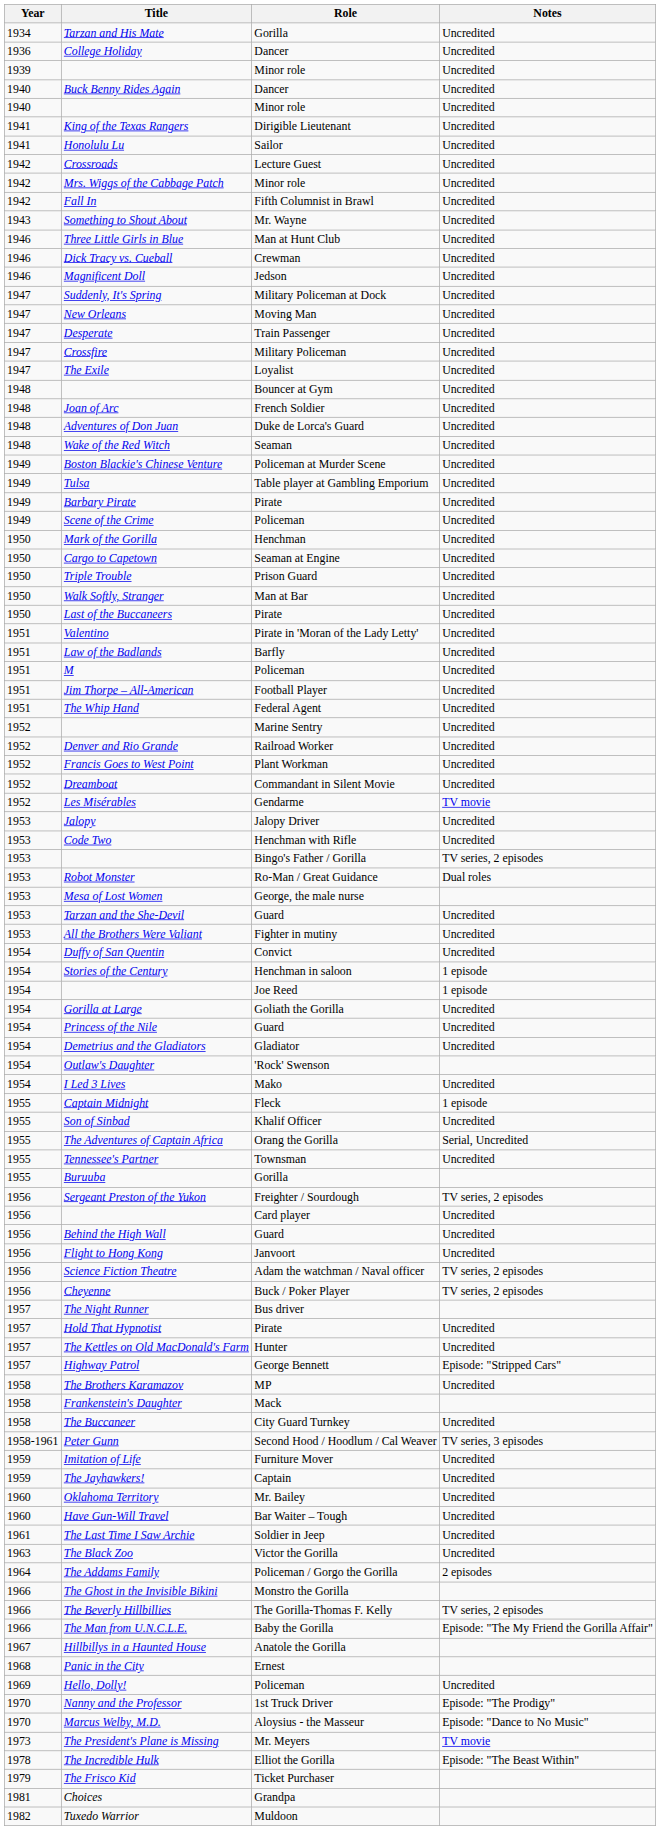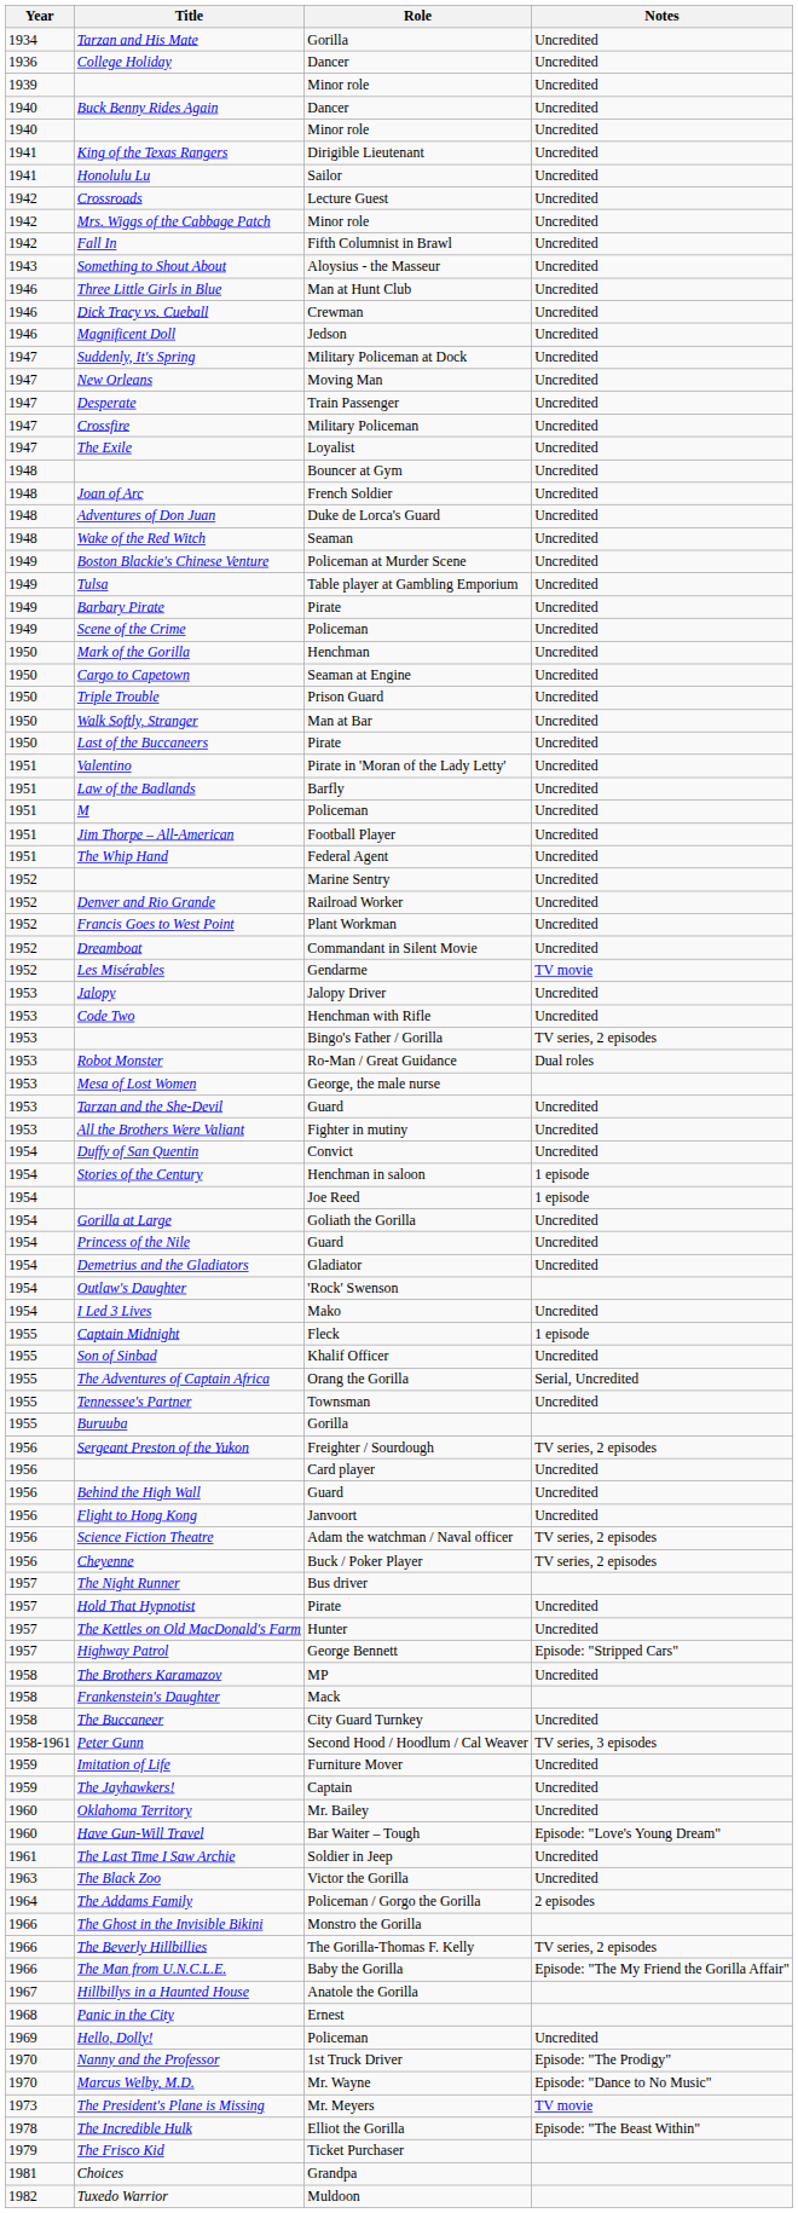 <table class="wikitable sortable">
 <tr>
 <th>Year</th>
 <th>Title</th>
 <th>Role</th>
 <th class="unsortable">Notes</th>
 </tr>
 <tr>
 <td>1934</td>
 <td><em><a href='#'>Tarzan and His Mate</a></em></td>
 <td>Gorilla</td>
 <td>Uncredited</td>
 </tr>
 <tr>
 <td>1936</td>
 <td><em><a href='#'>College Holiday</a></em></td>
 <td>Dancer</td>
 <td>Uncredited</td>
 </tr>
 <tr>
 <td>1939</td>
 <td><em></em></td>
 <td>Minor role</td>
 <td>Uncredited</td>
 </tr>
 <tr>
 <td>1940</td>
 <td><em><a href='#'>Buck Benny Rides Again</a></em></td>
 <td>Dancer</td>
 <td>Uncredited</td>
 </tr>
 <tr>
 <td>1940</td>
 <td><em></em></td>
 <td>Minor role</td>
 <td>Uncredited</td>
 </tr>
 <tr>
 <td>1941</td>
 <td><em><a href='#'>King of the Texas Rangers</a></em></td>
 <td>Dirigible Lieutenant</td>
 <td>Uncredited</td>
 </tr>
 <tr>
 <td>1941</td>
 <td><em><a href='#'>Honolulu Lu</a></em></td>
 <td>Sailor</td>
 <td>Uncredited</td>
 </tr>
 <tr>
 <td>1942</td>
 <td><em><a href='#'>Crossroads</a></em></td>
 <td>Lecture Guest</td>
 <td>Uncredited</td>
 </tr>
 <tr>
 <td>1942</td>
 <td><em><a href='#'>Mrs. Wiggs of the Cabbage Patch</a></em></td>
 <td>Minor role</td>
 <td>Uncredited</td>
 </tr>
 <tr>
 <td>1942</td>
 <td><em><a href='#'>Fall In</a></em></td>
 <td>Fifth Columnist in Brawl</td>
 <td>Uncredited</td>
 </tr>
 <tr>
 <td>1943</td>
 <td><em><a href='#'>Something to Shout About</a></em></td>
-<td>Mr. Wayne</td>
+<td>Aloysius - the Masseur</td>
 <td>Uncredited</td>
 </tr>
 <tr>
 <td>1946</td>
 <td><em><a href='#'>Three Little Girls in Blue</a></em></td>
 <td>Man at Hunt Club</td>
 <td>Uncredited</td>
 </tr>
 <tr>
 <td>1946</td>
 <td><em><a href='#'>Dick Tracy vs. Cueball</a></em></td>
 <td>Crewman</td>
 <td>Uncredited</td>
 </tr>
 <tr>
 <td>1946</td>
 <td><em><a href='#'>Magnificent Doll</a></em></td>
 <td>Jedson</td>
 <td>Uncredited</td>
 </tr>
 <tr>
 <td>1947</td>
 <td><em><a href='#'>Suddenly, It's Spring</a></em></td>
 <td>Military Policeman at Dock</td>
 <td>Uncredited</td>
 </tr>
 <tr>
 <td>1947</td>
 <td><em><a href='#'>New Orleans</a></em></td>
 <td>Moving Man</td>
 <td>Uncredited</td>
 </tr>
 <tr>
 <td>1947</td>
 <td><em><a href='#'>Desperate</a></em></td>
 <td>Train Passenger</td>
 <td>Uncredited</td>
 </tr>
 <tr>
 <td>1947</td>
 <td><em><a href='#'>Crossfire</a></em></td>
 <td>Military Policeman</td>
 <td>Uncredited</td>
 </tr>
 <tr>
 <td>1947</td>
 <td><em><a href='#'>The Exile</a></em></td>
 <td>Loyalist</td>
 <td>Uncredited</td>
 </tr>
 <tr>
 <td>1948</td>
 <td><em></em></td>
 <td>Bouncer at Gym</td>
 <td>Uncredited</td>
 </tr>
 <tr>
 <td>1948</td>
 <td><em><a href='#'>Joan of Arc</a></em></td>
 <td>French Soldier</td>
 <td>Uncredited</td>
 </tr>
 <tr>
 <td>1948</td>
 <td><em><a href='#'>Adventures of Don Juan</a></em></td>
 <td>Duke de Lorca's Guard</td>
 <td>Uncredited</td>
 </tr>
 <tr>
 <td>1948</td>
 <td><em><a href='#'>Wake of the Red Witch</a></em></td>
 <td>Seaman</td>
 <td>Uncredited</td>
 </tr>
 <tr>
 <td>1949</td>
 <td><em><a href='#'>Boston Blackie's Chinese Venture</a></em></td>
 <td>Policeman at Murder Scene</td>
 <td>Uncredited</td>
 </tr>
 <tr>
 <td>1949</td>
 <td><em><a href='#'>Tulsa</a></em></td>
 <td>Table player at Gambling Emporium</td>
 <td>Uncredited</td>
 </tr>
 <tr>
 <td>1949</td>
 <td><em><a href='#'>Barbary Pirate</a></em></td>
 <td>Pirate</td>
 <td>Uncredited</td>
 </tr>
 <tr>
 <td>1949</td>
 <td><em><a href='#'>Scene of the Crime</a></em></td>
 <td>Policeman</td>
 <td>Uncredited</td>
 </tr>
 <tr>
 <td>1950</td>
 <td><em><a href='#'>Mark of the Gorilla</a></em></td>
 <td>Henchman</td>
 <td>Uncredited</td>
 </tr>
 <tr>
 <td>1950</td>
 <td><em><a href='#'>Cargo to Capetown</a></em></td>
 <td>Seaman at Engine</td>
 <td>Uncredited</td>
 </tr>
 <tr>
 <td>1950</td>
 <td><em><a href='#'>Triple Trouble</a></em></td>
 <td>Prison Guard</td>
 <td>Uncredited</td>
 </tr>
 <tr>
 <td>1950</td>
 <td><em><a href='#'>Walk Softly, Stranger</a></em></td>
 <td>Man at Bar</td>
 <td>Uncredited</td>
 </tr>
 <tr>
 <td>1950</td>
 <td><em><a href='#'>Last of the Buccaneers</a></em></td>
 <td>Pirate</td>
 <td>Uncredited</td>
 </tr>
 <tr>
 <td>1951</td>
 <td><em><a href='#'>Valentino</a></em></td>
 <td>Pirate in 'Moran of the Lady Letty'</td>
 <td>Uncredited</td>
 </tr>
 <tr>
 <td>1951</td>
 <td><em><a href='#'>Law of the Badlands</a></em></td>
 <td>Barfly</td>
 <td>Uncredited</td>
 </tr>
 <tr>
 <td>1951</td>
 <td><em><a href='#'>M</a></em></td>
 <td>Policeman</td>
 <td>Uncredited</td>
 </tr>
 <tr>
 <td>1951</td>
 <td><em><a href='#'>Jim Thorpe – All-American</a></em></td>
 <td>Football Player</td>
 <td>Uncredited</td>
 </tr>
 <tr>
 <td>1951</td>
 <td><em><a href='#'>The Whip Hand</a></em></td>
 <td>Federal Agent</td>
 <td>Uncredited</td>
 </tr>
 <tr>
 <td>1952</td>
 <td><em></em></td>
 <td>Marine Sentry</td>
 <td>Uncredited</td>
 </tr>
 <tr>
 <td>1952</td>
 <td><em><a href='#'>Denver and Rio Grande</a></em></td>
 <td>Railroad Worker</td>
 <td>Uncredited</td>
 </tr>
 <tr>
 <td>1952</td>
 <td><em><a href='#'>Francis Goes to West Point</a></em></td>
 <td>Plant Workman</td>
 <td>Uncredited</td>
 </tr>
 <tr>
 <td>1952</td>
 <td><em><a href='#'>Dreamboat</a></em></td>
 <td>Commandant in Silent Movie</td>
 <td>Uncredited</td>
 </tr>
 <tr>
 <td>1952</td>
 <td><em><a href='#'>Les Misérables</a></em></td>
 <td>Gendarme</td>
 <td><a href='#'>TV movie</a></td>
 </tr>
 <tr>
 <td>1953</td>
 <td><em><a href='#'>Jalopy</a></em></td>
 <td>Jalopy Driver</td>
 <td>Uncredited</td>
 </tr>
 <tr>
 <td>1953</td>
 <td><em><a href='#'>Code Two</a></em></td>
 <td>Henchman with Rifle</td>
 <td>Uncredited</td>
 </tr>
 <tr>
 <td>1953</td>
 <td><em></em></td>
 <td>Bingo's Father / Gorilla</td>
 <td>TV series, 2 episodes</td>
 </tr>
 <tr>
 <td>1953</td>
 <td><em><a href='#'>Robot Monster</a></em></td>
 <td>Ro-Man / Great Guidance</td>
 <td>Dual roles</td>
 </tr>
 <tr>
 <td>1953</td>
 <td><em><a href='#'>Mesa of Lost Women</a></em></td>
 <td>George, the male nurse</td>
 <td></td>
 </tr>
 <tr>
 <td>1953</td>
 <td><em><a href='#'>Tarzan and the She-Devil</a></em></td>
 <td>Guard</td>
 <td>Uncredited</td>
 </tr>
 <tr>
 <td>1953</td>
 <td><em><a href='#'>All the Brothers Were Valiant</a></em></td>
 <td>Fighter in mutiny</td>
 <td>Uncredited</td>
 </tr>
 <tr>
 <td>1954</td>
 <td><em><a href='#'>Duffy of San Quentin</a></em></td>
 <td>Convict</td>
 <td>Uncredited</td>
 </tr>
 <tr>
 <td>1954</td>
 <td><em><a href='#'>Stories of the Century</a></em></td>
 <td>Henchman in saloon</td>
 <td>1 episode</td>
 </tr>
 <tr>
 <td>1954</td>
 <td><em></em></td>
 <td>Joe Reed</td>
 <td>1 episode</td>
 </tr>
 <tr>
 <td>1954</td>
 <td><em><a href='#'>Gorilla at Large</a></em></td>
 <td>Goliath the Gorilla</td>
 <td>Uncredited</td>
 </tr>
 <tr>
 <td>1954</td>
 <td><em><a href='#'>Princess of the Nile</a></em></td>
 <td>Guard</td>
 <td>Uncredited</td>
 </tr>
 <tr>
 <td>1954</td>
 <td><em><a href='#'>Demetrius and the Gladiators</a></em></td>
 <td>Gladiator</td>
 <td>Uncredited</td>
 </tr>
 <tr>
 <td>1954</td>
 <td><em><a href='#'>Outlaw's Daughter</a></em></td>
 <td>'Rock' Swenson</td>
 <td></td>
 </tr>
 <tr>
 <td>1954</td>
 <td><em><a href='#'>I Led 3 Lives</a></em></td>
 <td>Mako</td>
 <td>Uncredited</td>
 </tr>
 <tr>
 <td>1955</td>
 <td><em><a href='#'>Captain Midnight</a></em></td>
 <td>Fleck</td>
 <td>1 episode</td>
 </tr>
 <tr>
 <td>1955</td>
 <td><em><a href='#'>Son of Sinbad</a></em></td>
 <td>Khalif Officer</td>
 <td>Uncredited</td>
 </tr>
 <tr>
 <td>1955</td>
 <td><em><a href='#'>The Adventures of Captain Africa</a></em></td>
 <td>Orang the Gorilla</td>
 <td>Serial, Uncredited</td>
 </tr>
 <tr>
 <td>1955</td>
 <td><em><a href='#'>Tennessee's Partner</a></em></td>
 <td>Townsman</td>
 <td>Uncredited</td>
 </tr>
 <tr>
 <td>1955</td>
 <td><em><a href='#'>Buruuba</a></em></td>
 <td>Gorilla</td>
 <td></td>
 </tr>
 <tr>
 <td>1956</td>
 <td><em><a href='#'>Sergeant Preston of the Yukon</a></em></td>
 <td>Freighter / Sourdough</td>
 <td>TV series, 2 episodes</td>
 </tr>
 <tr>
 <td>1956</td>
 <td><em></em></td>
 <td>Card player</td>
 <td>Uncredited</td>
 </tr>
 <tr>
 <td>1956</td>
 <td><em><a href='#'>Behind the High Wall</a></em></td>
 <td>Guard</td>
 <td>Uncredited</td>
 </tr>
 <tr>
 <td>1956</td>
 <td><em><a href='#'>Flight to Hong Kong</a></em></td>
 <td>Janvoort</td>
 <td>Uncredited</td>
 </tr>
 <tr>
 <td>1956</td>
 <td><em><a href='#'>Science Fiction Theatre</a></em></td>
 <td>Adam the watchman / Naval officer</td>
 <td>TV series, 2 episodes</td>
 </tr>
 <tr>
 <td>1956</td>
 <td><em><a href='#'>Cheyenne</a></em></td>
 <td>Buck / Poker Player</td>
 <td>TV series, 2 episodes</td>
 </tr>
 <tr>
 <td>1957</td>
 <td><em><a href='#'>The Night Runner</a></em></td>
 <td>Bus driver</td>
 <td></td>
 </tr>
 <tr>
 <td>1957</td>
 <td><em><a href='#'>Hold That Hypnotist</a></em></td>
 <td>Pirate</td>
 <td>Uncredited</td>
 </tr>
 <tr>
 <td>1957</td>
 <td><em><a href='#'>The Kettles on Old MacDonald's Farm</a></em></td>
 <td>Hunter</td>
 <td>Uncredited</td>
 </tr>
 <tr>
 <td>1957</td>
 <td><em><a href='#'>Highway Patrol</a></em></td>
 <td>George Bennett</td>
 <td>Episode: "Stripped Cars"</td>
 </tr>
 <tr>
 <td>1958</td>
 <td><em><a href='#'>The Brothers Karamazov</a></em></td>
 <td>MP</td>
 <td>Uncredited</td>
 </tr>
 <tr>
 <td>1958</td>
 <td><em><a href='#'>Frankenstein's Daughter</a></em></td>
 <td>Mack</td>
 <td></td>
 </tr>
 <tr>
 <td>1958</td>
 <td><em><a href='#'>The Buccaneer</a></em></td>
 <td>City Guard Turnkey</td>
 <td>Uncredited</td>
 </tr>
 <tr>
 <td>1958-1961</td>
 <td><em><a href='#'>Peter Gunn</a></em></td>
 <td>Second Hood / Hoodlum / Cal Weaver</td>
 <td>TV series, 3 episodes</td>
 </tr>
 <tr>
 <td>1959</td>
 <td><em><a href='#'>Imitation of Life</a></em></td>
 <td>Furniture Mover</td>
 <td>Uncredited</td>
 </tr>
 <tr>
 <td>1959</td>
 <td><em><a href='#'>The Jayhawkers!</a></em></td>
 <td>Captain</td>
 <td>Uncredited</td>
 </tr>
 <tr>
 <td>1960</td>
 <td><em><a href='#'>Oklahoma Territory</a></em></td>
 <td>Mr. Bailey</td>
 <td>Uncredited</td>
 </tr>
 <tr>
 <td>1960</td>
 <td><em><a href='#'>Have Gun-Will Travel</a></em></td>
 <td>Bar Waiter – Tough</td>
-<td>Uncredited</td>
+<td>Episode: "Love's Young Dream"</td>
 </tr>
 <tr>
 <td>1961</td>
 <td><em><a href='#'>The Last Time I Saw Archie</a></em></td>
 <td>Soldier in Jeep</td>
 <td>Uncredited</td>
 </tr>
 <tr>
 <td>1963</td>
 <td><em><a href='#'>The Black Zoo</a></em></td>
 <td>Victor the Gorilla</td>
 <td>Uncredited</td>
 </tr>
 <tr>
 <td>1964</td>
 <td><em><a href='#'>The Addams Family</a></em></td>
 <td>Policeman / Gorgo the Gorilla</td>
 <td>2 episodes</td>
 </tr>
 <tr>
 <td>1966</td>
 <td><em><a href='#'>The Ghost in the Invisible Bikini</a></em></td>
 <td>Monstro the Gorilla</td>
 <td></td>
 </tr>
 <tr>
 <td>1966</td>
 <td><em><a href='#'>The Beverly Hillbillies</a></em></td>
 <td>The Gorilla-Thomas F. Kelly</td>
 <td>TV series, 2 episodes</td>
 </tr>
 <tr>
 <td>1966</td>
 <td><em><a href='#'>The Man from U.N.C.L.E.</a></em></td>
 <td>Baby the Gorilla</td>
 <td>Episode: "The My Friend the Gorilla Affair"</td>
 </tr>
 <tr>
 <td>1967</td>
 <td><em><a href='#'>Hillbillys in a Haunted House</a></em></td>
 <td>Anatole the Gorilla</td>
 <td></td>
 </tr>
 <tr>
 <td>1968</td>
 <td><em><a href='#'>Panic in the City</a></em></td>
 <td>Ernest</td>
 <td></td>
 </tr>
 <tr>
 <td>1969</td>
 <td><em><a href='#'>Hello, Dolly!</a></em></td>
 <td>Policeman</td>
 <td>Uncredited</td>
 </tr>
 <tr>
 <td>1970</td>
 <td><em><a href='#'>Nanny and the Professor</a></em></td>
 <td>1st Truck Driver</td>
 <td>Episode: "The Prodigy"</td>
 </tr>
 <tr>
 <td>1970</td>
 <td><em><a href='#'>Marcus Welby, M.D.</a></em></td>
-<td>Aloysius - the Masseur</td>
+<td>Mr. Wayne</td>
 <td>Episode: "Dance to No Music"</td>
 </tr>
 <tr>
 <td>1973</td>
 <td><em><a href='#'>The President's Plane is Missing</a></em></td>
 <td>Mr. Meyers</td>
 <td><a href='#'>TV movie</a></td>
 </tr>
 <tr>
 <td>1978</td>
 <td><em><a href='#'>The Incredible Hulk</a></em></td>
 <td>Elliot the Gorilla</td>
 <td>Episode: "The Beast Within"</td>
 </tr>
 <tr>
 <td>1979</td>
 <td><em><a href='#'>The Frisco Kid</a></em></td>
 <td>Ticket Purchaser</td>
 <td></td>
 </tr>
 <tr>
 <td>1981</td>
 <td><em>Choices</em></td>
 <td>Grandpa</td>
 <td></td>
 </tr>
 <tr>
 <td>1982</td>
 <td><em>Tuxedo Warrior</em></td>
 <td>Muldoon</td>
 <td></td>
 </tr>
 </table>
